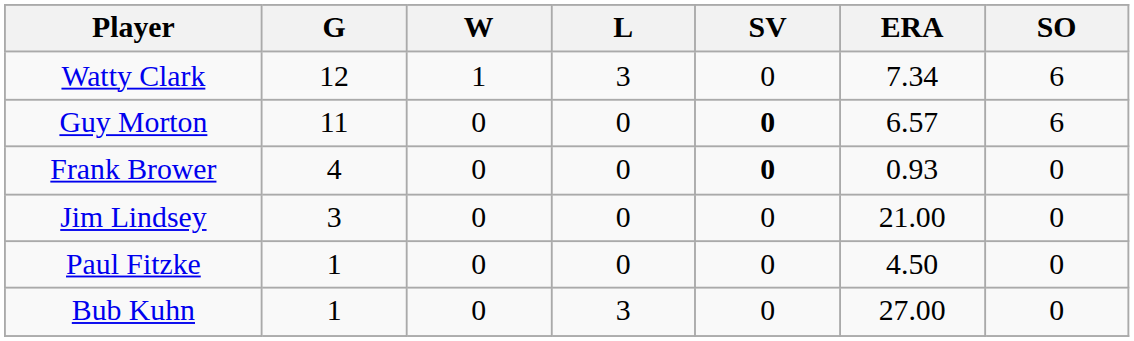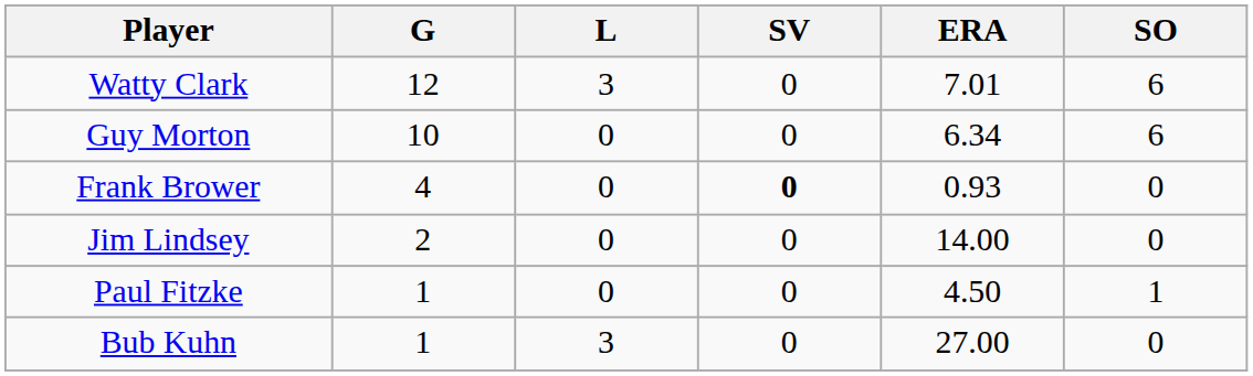 <table class="wikitable sortable">
 <tr>
 <th bgcolor="#DDDDFF" width="16%">Player</th>
 <th bgcolor="#DDDDFF" width="9%">G</th>
-<th bgcolor="#DDDDFF" width="9%">W</th>
 <th bgcolor="#DDDDFF" width="9%">L</th>
 <th bgcolor="#DDDDFF" width="9%">SV</th>
 <th bgcolor="#DDDDFF" width="9%">ERA</th>
 <th bgcolor="#DDDDFF" width="9%">SO</th>
 </tr>
 <tr align="center">
 <td><a href='#'>Watty Clark</a></td>
 <td>12</td>
-<td>1</td>
 <td>3</td>
 <td>0</td>
-<td>7.34</td>
+<td>7.01</td>
 <td>6</td>
 </tr>
 <tr align="center">
 <td><a href='#'>Guy Morton</a></td>
-<td>11</td>
+<td>10</td>
 <td>0</td>
 <td>0</td>
-<td><strong>0</strong></td>
-<td>6.57</td>
+<td>6.34</td>
 <td>6</td>
 </tr>
 <tr align=center>
 <td><a href='#'>Frank Brower</a></td>
 <td>4</td>
-<td>0</td>
 <td>0</td>
 <td><strong>0</strong></td>
 <td>0.93</td>
 <td>0</td>
 </tr>
 <tr align=center>
 <td><a href='#'>Jim Lindsey</a></td>
-<td>3</td>
+<td>2</td>
 <td>0</td>
 <td>0</td>
-<td>0</td>
-<td>21.00</td>
+<td>14.00</td>
 <td>0</td>
 </tr>
 <tr align=center>
 <td><a href='#'>Paul Fitzke</a></td>
 <td>1</td>
 <td>0</td>
 <td>0</td>
-<td>0</td>
 <td>4.50</td>
-<td>0</td>
+<td>1</td>
 </tr>
 <tr align=center>
 <td><a href='#'>Bub Kuhn</a></td>
 <td>1</td>
-<td>0</td>
 <td>3</td>
 <td>0</td>
 <td>27.00</td>
 <td>0</td>
 </tr>
 </table>
